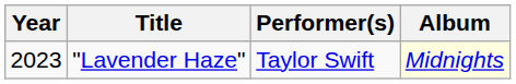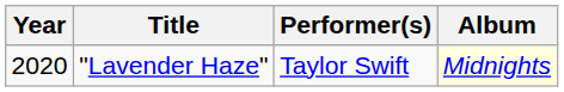 <table class="wikitable">
 <tr style="background:#b0c4de; text-align:center;">
 <th>Year</th>
 <th>Title</th>
 <th>Performer(s)</th>
 <th>Album</th>
 </tr>
 <tr>
-<td>2023</td>
+<td>2020</td>
 <td>"<a href='#'>Lavender Haze</a>"</td>
 <td><a href='#'>Taylor Swift</a></td>
 <td style="background: lightyellow;"><em><a href='#'>Midnights</a></em></td>
 </tr>
 </table>
